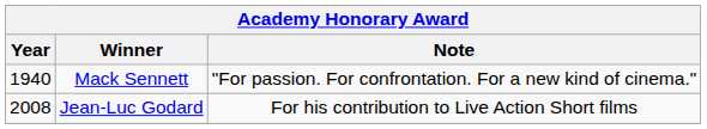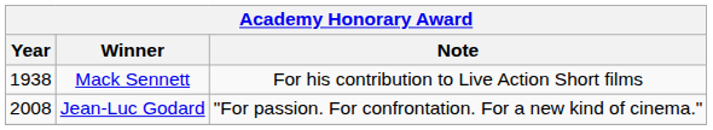 <table class="wikitable" style="text-align: center">
 <tr>
 <th colspan=6 style="text-align:center;"><strong><a href='#'>Academy Honorary Award</a></strong></th>
 </tr>
 <tr>
 <th>Year</th>
 <th>Winner</th>
 <th>Note</th>
 </tr>
 <tr>
-<td>1940</td>
+<td>1938</td>
 <td><a href='#'>Mack Sennett</a></td>
-<td>"For passion. For confrontation. For a new kind of cinema."</td>
+<td>For his contribution to Live Action Short films</td>
 </tr>
 <tr>
 <td>2008</td>
 <td><a href='#'>Jean-Luc Godard</a></td>
-<td>For his contribution to Live Action Short films</td>
+<td>"For passion. For confrontation. For a new kind of cinema."</td>
 </tr>
 <tr>
 </tr>
 </table>
